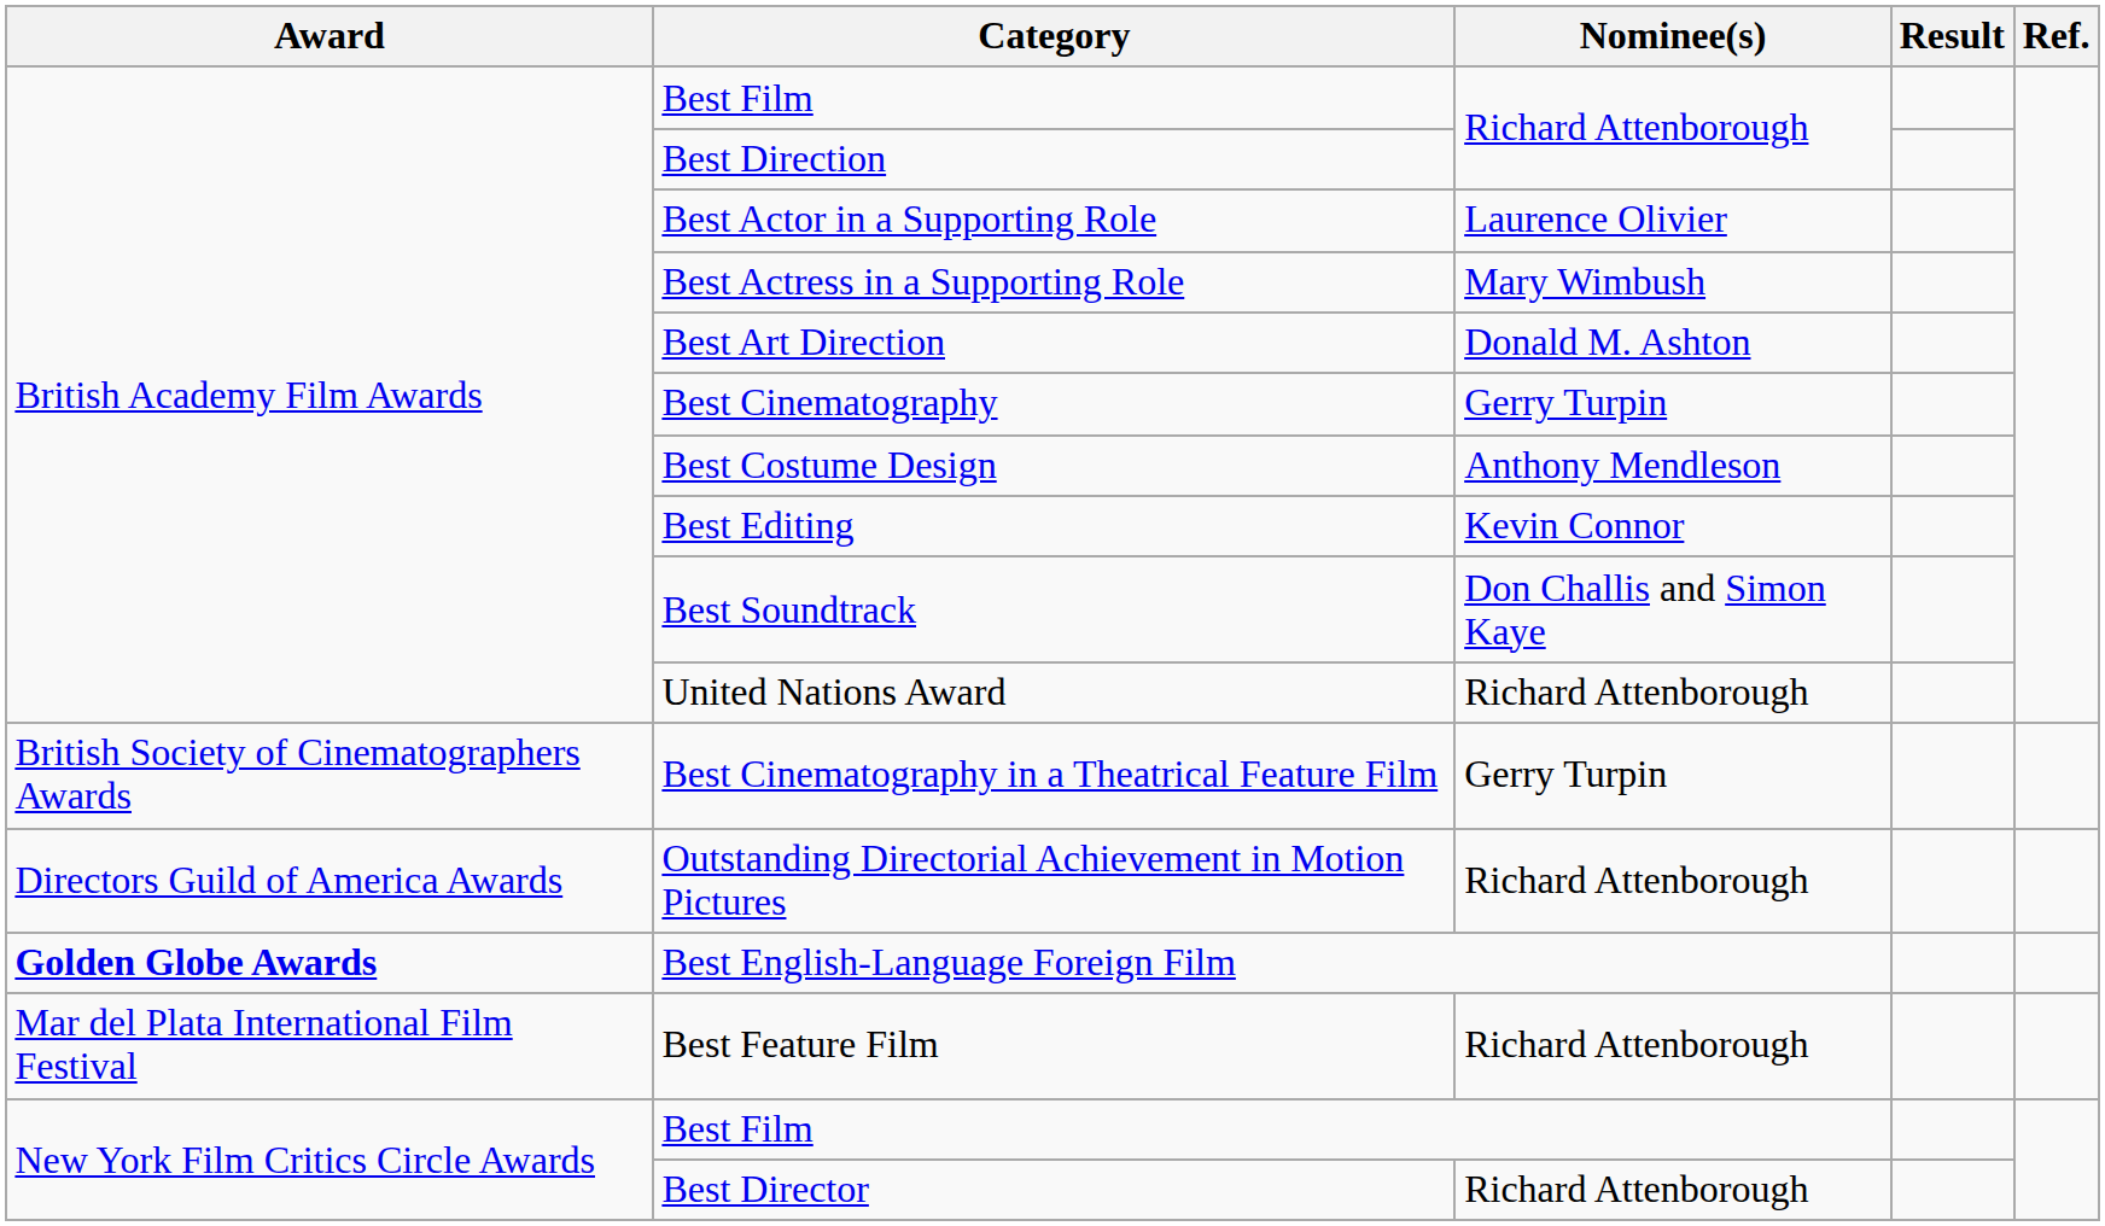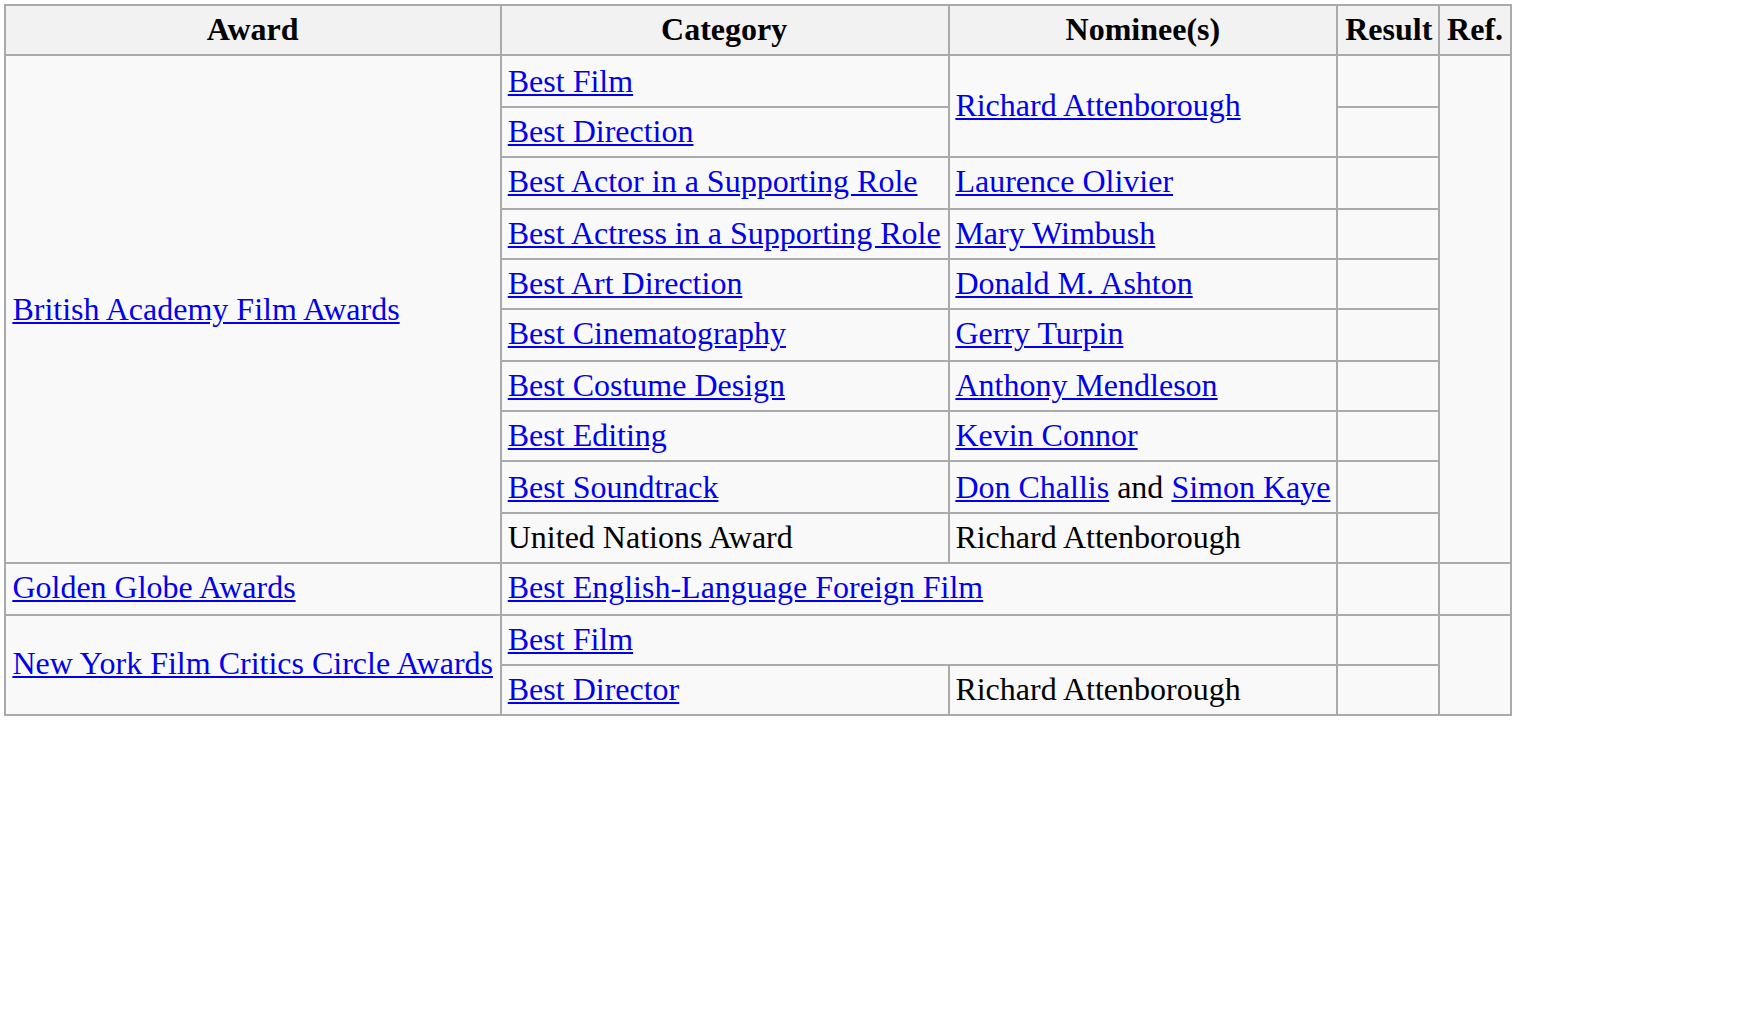 <table class="wikitable plainrowheaders">
 <tr>
 <th>Award</th>
 <th>Category</th>
 <th>Nominee(s)</th>
 <th>Result</th>
 <th>Ref.</th>
 </tr>
 <tr>
 <td rowspan="10"><a href='#'>British Academy Film Awards</a></td>
 <td><a href='#'>Best Film</a></td>
 <td rowspan="2"><a href='#'>Richard Attenborough</a></td>
 <td></td>
 <td rowspan="10" align="center"></td>
 </tr>
 <tr>
 <td><a href='#'>Best Direction</a></td>
 <td></td>
 </tr>
 <tr>
 <td><a href='#'>Best Actor in a Supporting Role</a></td>
 <td><a href='#'>Laurence Olivier</a></td>
 <td></td>
 </tr>
 <tr>
 <td><a href='#'>Best Actress in a Supporting Role</a></td>
 <td><a href='#'>Mary Wimbush</a></td>
 <td></td>
 </tr>
 <tr>
 <td><a href='#'>Best Art Direction</a></td>
 <td><a href='#'>Donald M. Ashton</a></td>
 <td></td>
 </tr>
 <tr>
 <td><a href='#'>Best Cinematography</a></td>
 <td><a href='#'>Gerry Turpin</a></td>
 <td></td>
 </tr>
 <tr>
 <td><a href='#'>Best Costume Design</a></td>
 <td><a href='#'>Anthony Mendleson</a></td>
 <td></td>
 </tr>
 <tr>
 <td><a href='#'>Best Editing</a></td>
 <td><a href='#'>Kevin Connor</a></td>
 <td></td>
 </tr>
 <tr>
 <td><a href='#'>Best Soundtrack</a></td>
 <td><a href='#'>Don Challis</a> and <a href='#'>Simon Kaye</a></td>
 <td></td>
 </tr>
 <tr>
 <td>United Nations Award</td>
 <td>Richard Attenborough</td>
 <td></td>
 </tr>
 <tr>
-<td><a href='#'>British Society of Cinematographers Awards</a></td>
-<td><a href='#'>Best Cinematography in a Theatrical Feature Film</a></td>
-<td>Gerry Turpin</td>
-<td></td>
-<td align="center"></td>
-</tr>
-<tr>
-<td><a href='#'>Directors Guild of America Awards</a></td>
-<td><a href='#'>Outstanding Directorial Achievement in Motion Pictures</a></td>
-<td>Richard Attenborough</td>
-<td></td>
-<td align="center"></td>
-</tr>
-<tr>
-<td><strong><a href='#'>Golden Globe Awards</a></strong></td>
+<td><a href='#'>Golden Globe Awards</a></td>
 <td colspan="2"><a href='#'>Best English-Language Foreign Film</a></td>
-<td></td>
-<td align="center"></td>
-</tr>
-<tr>
-<td><a href='#'>Mar del Plata International Film Festival</a></td>
-<td>Best Feature Film</td>
-<td>Richard Attenborough</td>
 <td></td>
 <td align="center"></td>
 </tr>
 <tr>
 <td rowspan="2"><a href='#'>New York Film Critics Circle Awards</a></td>
 <td colspan="2"><a href='#'>Best Film</a></td>
 <td></td>
 <td rowspan="2" align="center"></td>
 </tr>
 <tr>
 <td><a href='#'>Best Director</a></td>
 <td>Richard Attenborough</td>
 <td></td>
 </tr>
 </table>
